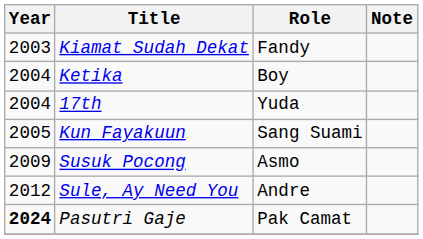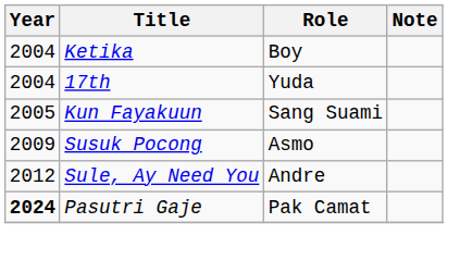 <table class="wikitable sortable">
 <tr>
 <th>Year</th>
 <th>Title</th>
 <th>Role</th>
 <th>Note</th>
-</tr>
-<tr>
-<td>2003</td>
-<td><em><a href='#'>Kiamat Sudah Dekat</a></em></td>
-<td>Fandy</td>
-<td></td>
 </tr>
 <tr>
 <td>2004</td>
 <td><em><a href='#'>Ketika</a></em></td>
 <td>Boy</td>
 <td></td>
 </tr>
 <tr>
 <td>2004</td>
 <td><em><a href='#'>17th</a></em></td>
 <td>Yuda</td>
 <td></td>
 </tr>
 <tr>
 <td>2005</td>
 <td><em><a href='#'>Kun Fayakuun</a></em></td>
 <td>Sang Suami</td>
 <td></td>
 </tr>
 <tr>
 <td>2009</td>
 <td><em><a href='#'>Susuk Pocong</a></em></td>
 <td>Asmo</td>
 <td></td>
 </tr>
 <tr>
 <td>2012</td>
 <td><em><a href='#'>Sule, Ay Need You</a></em></td>
 <td>Andre</td>
 <td></td>
 </tr>
 <tr>
 <td><strong>2024</strong></td>
 <td><em>Pasutri Gaje</em></td>
 <td>Pak Camat</td>
 <td></td>
 </tr>
 <tr>
 </tr>
 </table>
